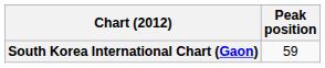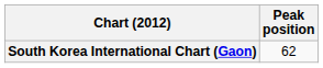 <table class="wikitable plainrowheaders" style="text-align:center">
 <tr>
 <th scope="col">Chart (2012)</th>
 <th scope="col">Peak<br>position</th>
 </tr>
 <tr>
 <th scope="row">South Korea International Chart (<a href='#'>Gaon</a>)</th>
-<td>59</td>
+<td>62</td>
 </tr>
 </table>
